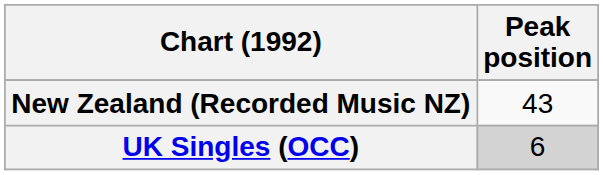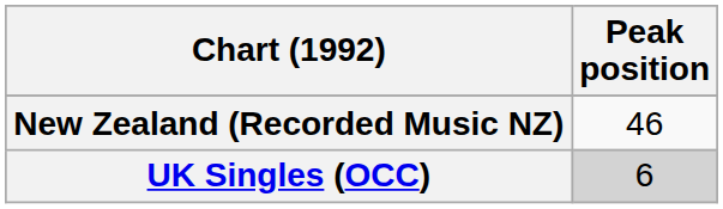 <table class="wikitable sortable plainrowheaders" style="text-align:center">
 <tr>
 <th>Chart (1992)</th>
 <th>Peak<br>position</th>
 </tr>
 <tr>
 </tr>
 <tr>
 </tr>
 <tr>
 <th scope="row">New Zealand (Recorded Music NZ)</th>
-<td style="text-align:center;">43</td>
+<td style="text-align:center;">46</td>
 </tr>
 <tr>
 <th scope="row"><a href='#'>UK Singles</a> (<a href='#'>OCC</a>)</th>
 <td style="background: lightgrey; text-align:center;">6</td>
 </tr>
 </table>
